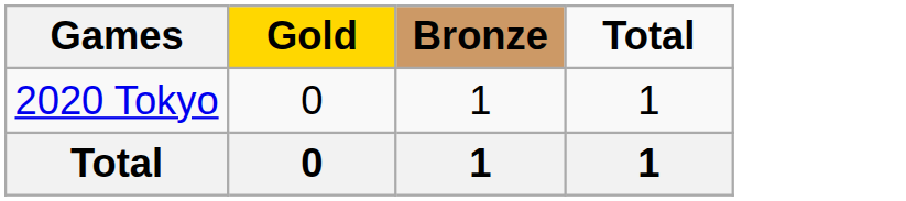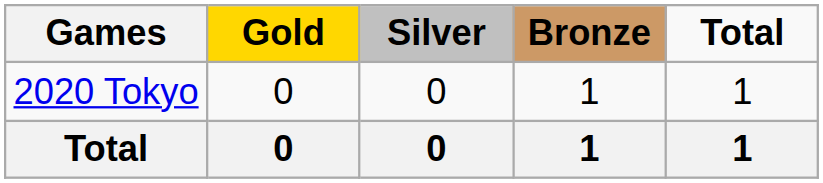 <table class="wikitable">
 <tr align=center>
 <th>Games</th>
 <td width=60 bgcolor=gold><strong>Gold</strong></td>
+<td width=60 bgcolor=silver><strong>Silver</strong></td>
 <td width=60 bgcolor=cc9966><strong>Bronze</strong></td>
 <td width=60><strong>Total</strong></td>
 </tr>
 <tr align=center>
 <td align=left><a href='#'>2020 Tokyo</a></td>
+<td>0</td>
 <td>0</td>
 <td>1</td>
 <td>1</td>
 </tr>
 <tr align=center>
 <th>Total</th>
 <th>0</th>
+<th>0</th>
 <th>1</th>
 <th>1</th>
 </tr>
 </table>
